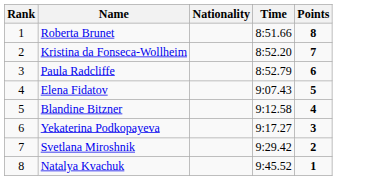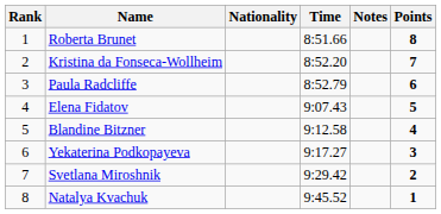 <table class="wikitable sortable" style="text-align:center">
 <tr>
 <th>Rank</th>
 <th>Name</th>
 <th>Nationality</th>
 <th>Time</th>
+<th>Notes</th>
 <th>Points</th>
 </tr>
 <tr>
 <td>1</td>
 <td align=left><a href='#'>Roberta Brunet</a></td>
 <td align=left></td>
 <td>8:51.66</td>
+<td></td>
 <td><strong>8</strong></td>
 </tr>
 <tr>
 <td>2</td>
 <td align=left><a href='#'>Kristina da Fonseca-Wollheim</a></td>
 <td align=left></td>
 <td>8:52.20</td>
+<td></td>
 <td><strong>7</strong></td>
 </tr>
 <tr>
 <td>3</td>
 <td align=left><a href='#'>Paula Radcliffe</a></td>
 <td align=left></td>
 <td>8:52.79</td>
+<td></td>
 <td><strong>6</strong></td>
 </tr>
 <tr>
 <td>4</td>
 <td align=left><a href='#'>Elena Fidatov</a></td>
 <td align=left></td>
 <td>9:07.43</td>
+<td></td>
 <td><strong>5</strong></td>
 </tr>
 <tr>
 <td>5</td>
 <td align=left><a href='#'>Blandine Bitzner</a></td>
 <td align=left></td>
 <td>9:12.58</td>
+<td></td>
 <td><strong>4</strong></td>
 </tr>
 <tr>
 <td>6</td>
 <td align=left><a href='#'>Yekaterina Podkopayeva</a></td>
 <td align=left></td>
 <td>9:17.27</td>
+<td></td>
 <td><strong>3</strong></td>
 </tr>
 <tr>
 <td>7</td>
 <td align=left><a href='#'>Svetlana Miroshnik</a></td>
 <td align=left></td>
 <td>9:29.42</td>
+<td></td>
 <td><strong>2</strong></td>
 </tr>
 <tr>
 <td>8</td>
 <td align=left><a href='#'>Natalya Kvachuk</a></td>
 <td align=left></td>
 <td>9:45.52</td>
+<td></td>
 <td><strong>1</strong></td>
 </tr>
 </table>
